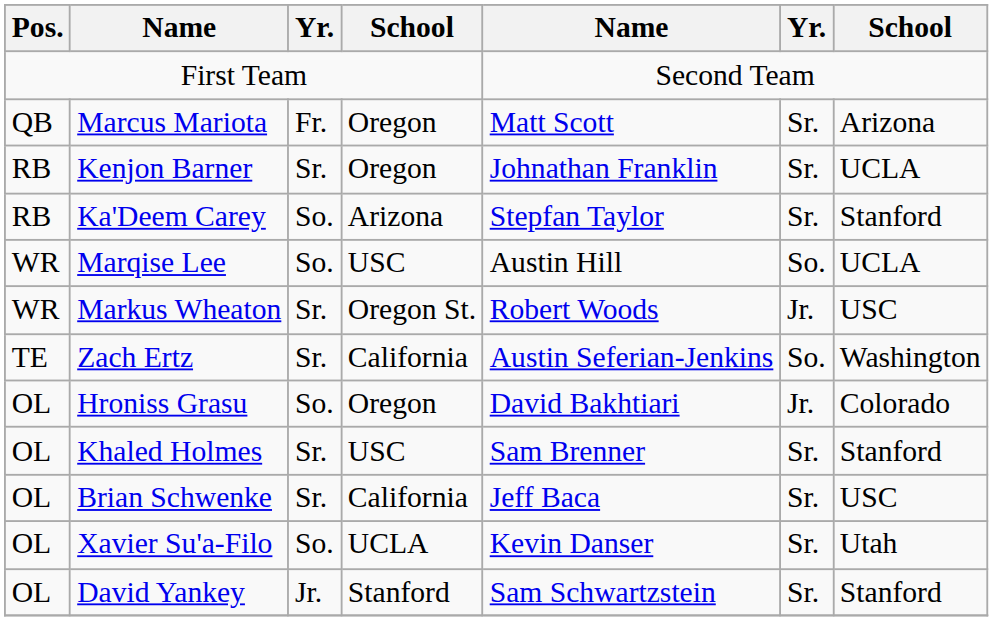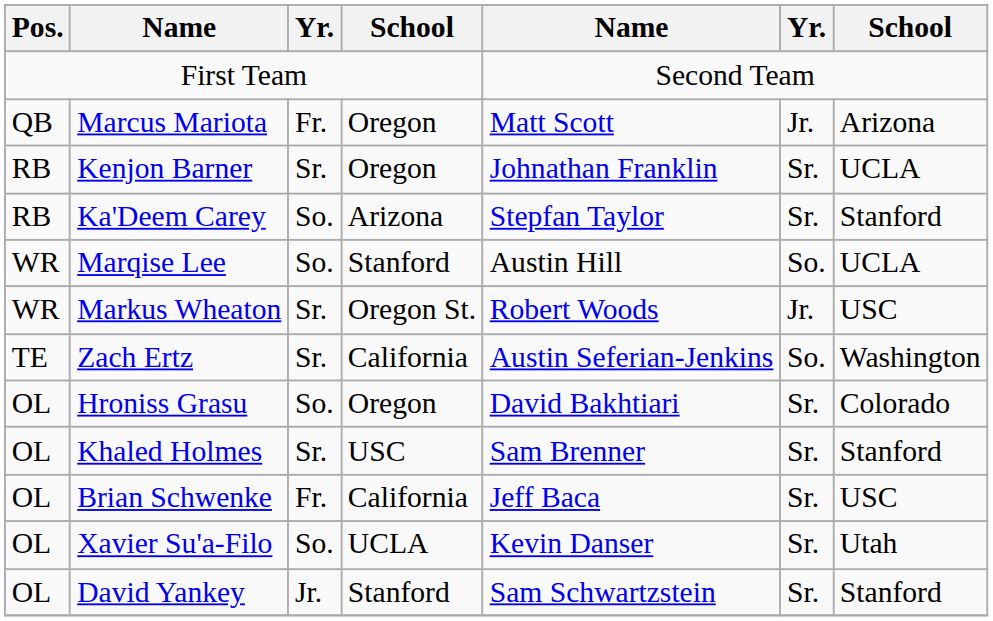 <table class="wikitable">
 <tr>
 <th>Pos.</th>
 <th>Name</th>
 <th>Yr.</th>
 <th>School</th>
 <th>Name</th>
 <th>Yr.</th>
 <th>School</th>
 </tr>
 <tr>
 <td colspan="4" style="text-align:center;">First Team</td>
 <td colspan="4" style="text-align:center;">Second Team</td>
 </tr>
 <tr>
 <td>QB</td>
 <td><a href='#'>Marcus Mariota</a></td>
 <td>Fr.</td>
 <td>Oregon</td>
 <td><a href='#'>Matt Scott</a></td>
-<td>Sr.</td>
+<td>Jr.</td>
 <td>Arizona</td>
 </tr>
 <tr>
 <td>RB</td>
 <td><a href='#'>Kenjon Barner</a></td>
 <td>Sr.</td>
 <td>Oregon</td>
 <td><a href='#'>Johnathan Franklin</a></td>
 <td>Sr.</td>
 <td>UCLA</td>
 </tr>
 <tr>
 <td>RB</td>
 <td><a href='#'>Ka'Deem Carey</a></td>
 <td>So.</td>
 <td>Arizona</td>
 <td><a href='#'>Stepfan Taylor</a></td>
 <td>Sr.</td>
 <td>Stanford</td>
 </tr>
 <tr>
 <td>WR</td>
 <td><a href='#'>Marqise Lee</a></td>
 <td>So.</td>
-<td>USC</td>
+<td>Stanford</td>
 <td>Austin Hill</td>
 <td>So.</td>
 <td>UCLA</td>
 </tr>
 <tr>
 <td>WR</td>
 <td><a href='#'>Markus Wheaton</a></td>
 <td>Sr.</td>
 <td>Oregon St.</td>
 <td><a href='#'>Robert Woods</a></td>
 <td>Jr.</td>
 <td>USC</td>
 </tr>
 <tr>
 <td>TE</td>
 <td><a href='#'>Zach Ertz</a></td>
 <td>Sr.</td>
 <td>California</td>
 <td><a href='#'>Austin Seferian-Jenkins</a></td>
 <td>So.</td>
 <td>Washington</td>
 </tr>
 <tr>
 <td>OL</td>
 <td><a href='#'>Hroniss Grasu</a></td>
 <td>So.</td>
 <td>Oregon</td>
 <td><a href='#'>David Bakhtiari</a></td>
-<td>Jr.</td>
+<td>Sr.</td>
 <td>Colorado</td>
 </tr>
 <tr>
 <td>OL</td>
 <td><a href='#'>Khaled Holmes</a></td>
 <td>Sr.</td>
 <td>USC</td>
 <td><a href='#'>Sam Brenner</a></td>
 <td>Sr.</td>
 <td>Stanford</td>
 </tr>
 <tr>
 <td>OL</td>
 <td><a href='#'>Brian Schwenke</a></td>
-<td>Sr.</td>
+<td>Fr.</td>
 <td>California</td>
 <td><a href='#'>Jeff Baca</a></td>
 <td>Sr.</td>
 <td>USC</td>
 </tr>
 <tr>
 <td>OL</td>
 <td><a href='#'>Xavier Su'a-Filo</a></td>
 <td>So.</td>
 <td>UCLA</td>
 <td><a href='#'>Kevin Danser</a></td>
 <td>Sr.</td>
 <td>Utah</td>
 </tr>
 <tr>
 <td>OL</td>
 <td><a href='#'>David Yankey</a></td>
 <td>Jr.</td>
 <td>Stanford</td>
 <td><a href='#'>Sam Schwartzstein</a></td>
 <td>Sr.</td>
 <td>Stanford</td>
 </tr>
 <tr>
 </tr>
 </table>
